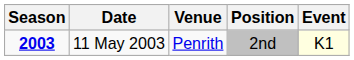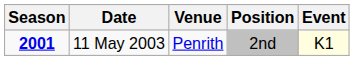 <table class="wikitable" style="text-align:center; font-size:95%;">
 <tr>
 <th>Season</th>
 <th>Date</th>
 <th>Venue</th>
 <th>Position</th>
 <th>Event</th>
 </tr>
 <tr>
-<td><strong><a href='#'>2003</a></strong></td>
+<td><strong><a href='#'>2001</a></strong></td>
 <td align=right>11 May 2003</td>
 <td align=left><a href='#'>Penrith</a></td>
 <td bgcolor=silver>2nd</td>
 <td style="background: lightyellow;">K1</td>
 </tr>
 </table>
